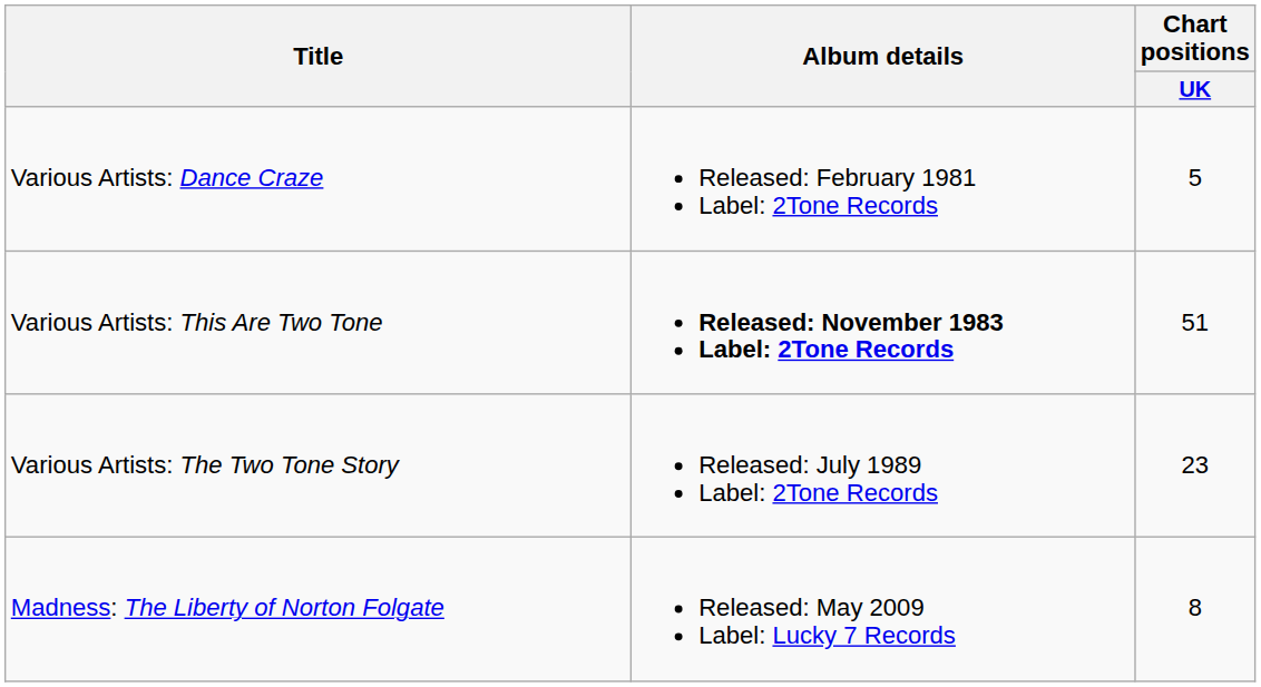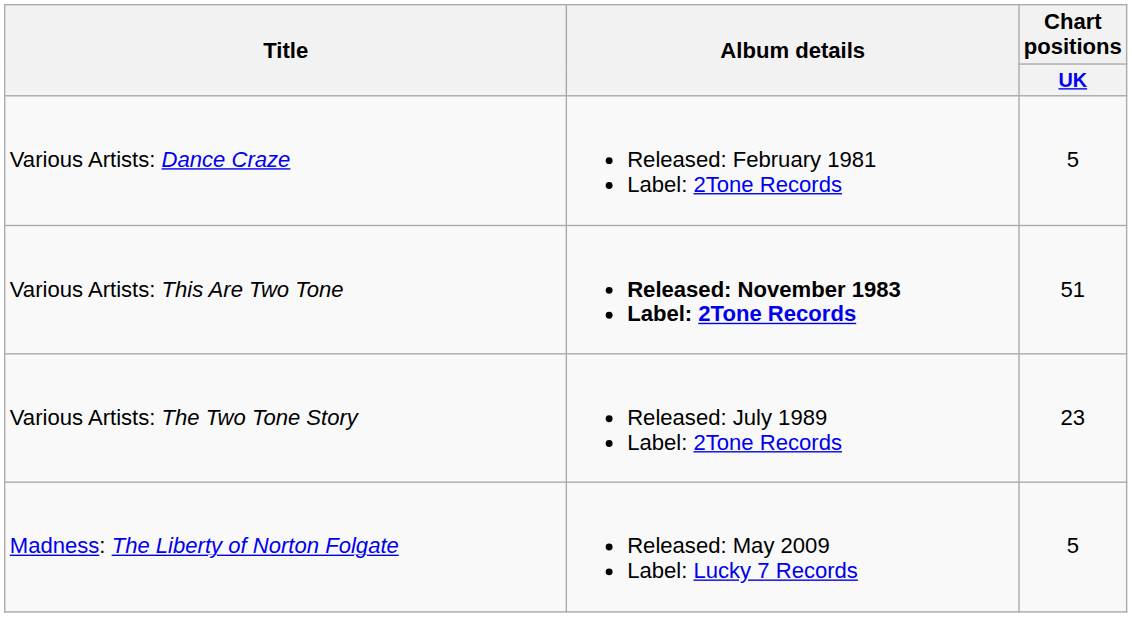 <table class="wikitable plainrowheaders">
 <tr>
 <th scope="col" rowspan="2" style="width:25em;">Title</th>
 <th scope="col" rowspan="2" style="width:20em;">Album details</th>
 <th scope="col" colspan="11">Chart positions</th>
 </tr>
 <tr>
 <th scope="col" style="width:3em;font-size:90%;"><a href='#'>UK</a><br></th>
 </tr>
 <tr>
 <td>Various Artists: <em><a href='#'>Dance Craze</a></em></td>
 <td><br><ul><li>Released: February 1981</li><li>Label: <a href='#'>2Tone Records</a></li></ul></td>
 <td align="center">5</td>
 </tr>
 <tr>
 <td>Various Artists: <em>This Are Two Tone</em></td>
 <td><strong><br><ul><li>Released: November 1983</li><li>Label: <a href='#'>2Tone Records</a></li></ul></strong></td>
 <td align="center">51</td>
 </tr>
 <tr>
 <td>Various Artists: <em>The Two Tone Story</em></td>
 <td><br><ul><li>Released: July 1989</li><li>Label: <a href='#'>2Tone Records</a></li></ul></td>
 <td align="center">23</td>
 </tr>
 <tr>
 <td><a href='#'>Madness</a>: <em><a href='#'>The Liberty of Norton Folgate</a></em></td>
 <td><br><ul><li>Released: May 2009</li><li>Label: <a href='#'>Lucky 7 Records</a></li></ul></td>
-<td align="center">8</td>
+<td align="center">5</td>
 </tr>
 </table>
